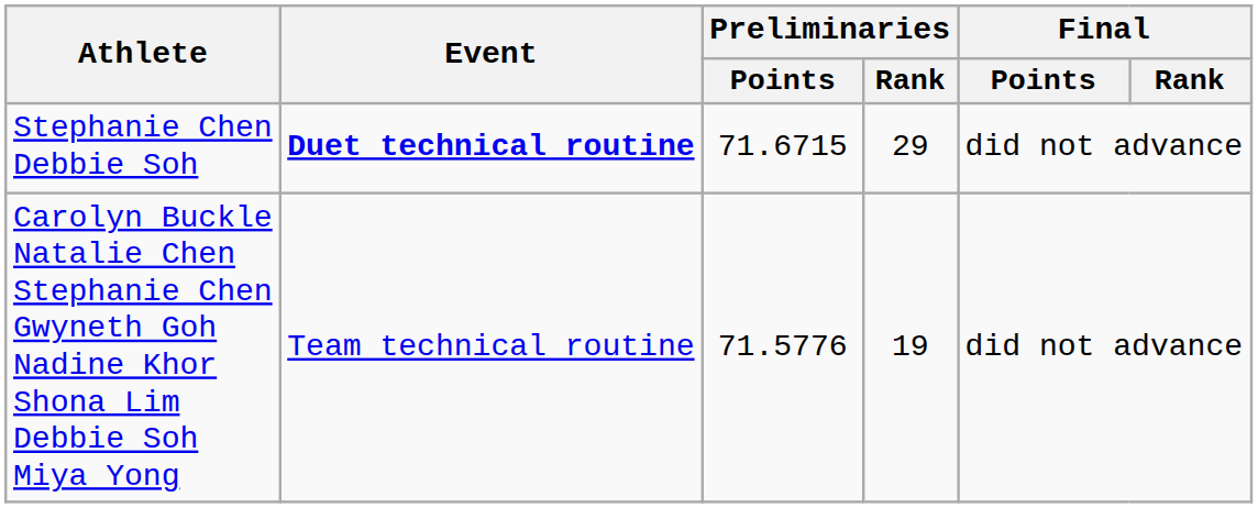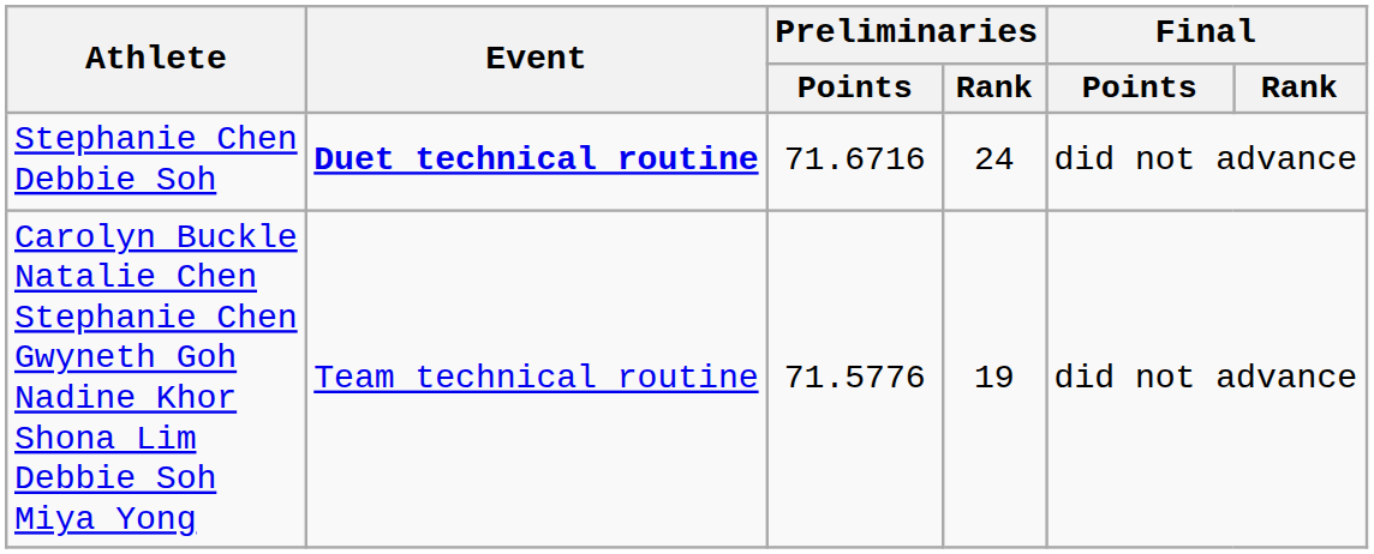 <table class=wikitable style="font-size:90%">
 <tr>
 <th rowspan="2">Athlete</th>
 <th rowspan="2">Event</th>
 <th colspan="2">Preliminaries</th>
 <th colspan="2">Final</th>
 </tr>
 <tr style="font-size:95%">
 <th>Points</th>
 <th>Rank</th>
 <th>Points</th>
 <th>Rank</th>
 </tr>
 <tr align=center>
 <td align=left><a href='#'>Stephanie Chen</a><br><a href='#'>Debbie Soh</a></td>
 <td align=left><strong><a href='#'>Duet technical routine</a></strong></td>
-<td>71.6715</td>
-<td>29</td>
+<td>71.6716</td>
+<td>24</td>
 <td colspan=2>did not advance</td>
 </tr>
 <tr align=center>
 <td align=left><a href='#'>Carolyn Buckle</a><br><a href='#'>Natalie Chen</a><br><a href='#'>Stephanie Chen</a><br><a href='#'>Gwyneth Goh</a><br><a href='#'>Nadine Khor</a><br><a href='#'>Shona Lim</a><br><a href='#'>Debbie Soh</a><br><a href='#'>Miya Yong</a></td>
 <td align=left><a href='#'>Team technical routine</a></td>
 <td>71.5776</td>
 <td>19</td>
 <td colspan=2>did not advance</td>
 </tr>
 </table>
